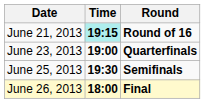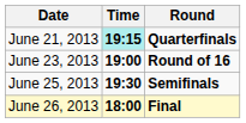 <table class="wikitable">
 <tr>
 <th>Date</th>
 <th>Time</th>
 <th>Round</th>
 </tr>
 <tr>
 <td>June 21, 2013</td>
 <td style="background: paleturquoise;"><strong>19:15</strong></td>
-<td><strong>Round of 16</strong></td>
+<td><strong>Quarterfinals</strong></td>
 </tr>
 <tr>
 <td>June 23, 2013</td>
 <td><strong>19:00</strong></td>
-<td><strong>Quarterfinals</strong></td>
+<td><strong>Round of 16</strong></td>
 </tr>
 <tr>
 <td>June 25, 2013</td>
 <td><strong>19:30</strong></td>
 <td><strong>Semifinals</strong></td>
 </tr>
 <tr style=background:lemonchiffon>
 <td>June 26, 2013</td>
 <td><strong>18:00</strong></td>
 <td><strong>Final</strong></td>
 </tr>
 </table>
